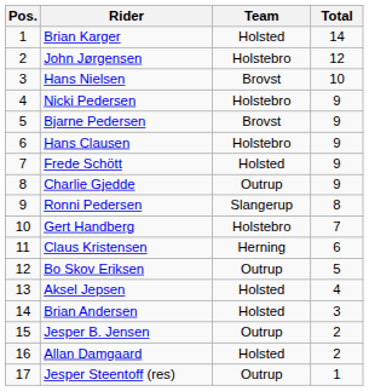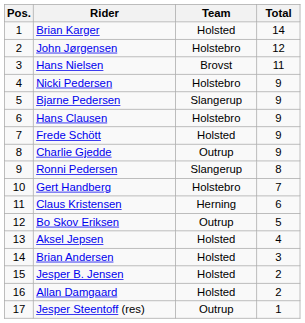 <table class=wikitable style="font-size:93%;">
 <tr>
 <th width=25px>Pos.</th>
 <th width=180px>Rider</th>
 <th width=100px>Team</th>
 <th width=50px>Total</th>
 </tr>
 <tr align=center>
 <td>1</td>
 <td align=left><a href='#'>Brian Karger</a></td>
 <td>Holsted</td>
 <td>14</td>
 </tr>
 <tr align=center>
 <td>2</td>
 <td align=left><a href='#'>John Jørgensen</a></td>
 <td>Holstebro</td>
 <td>12</td>
 </tr>
 <tr align=center>
 <td>3</td>
 <td align=left><a href='#'>Hans Nielsen</a></td>
 <td>Brovst</td>
-<td>10</td>
+<td>11</td>
 </tr>
 <tr align=center>
 <td>4</td>
 <td align=left><a href='#'>Nicki Pedersen</a></td>
 <td>Holstebro</td>
 <td>9</td>
 </tr>
 <tr align=center>
 <td>5</td>
 <td align=left><a href='#'>Bjarne Pedersen</a></td>
-<td>Brovst</td>
+<td>Slangerup</td>
 <td>9</td>
 </tr>
 <tr align=center>
 <td>6</td>
 <td align=left><a href='#'>Hans Clausen</a></td>
 <td>Holstebro</td>
 <td>9</td>
 </tr>
 <tr align=center>
 <td>7</td>
 <td align=left><a href='#'>Frede Schött</a></td>
 <td>Holsted</td>
 <td>9</td>
 </tr>
 <tr align=center>
 <td>8</td>
 <td align=left><a href='#'>Charlie Gjedde</a></td>
 <td>Outrup</td>
 <td>9</td>
 </tr>
 <tr align=center>
 <td>9</td>
 <td align=left><a href='#'>Ronni Pedersen</a></td>
 <td>Slangerup</td>
 <td>8</td>
 </tr>
 <tr align=center>
 <td>10</td>
 <td align=left><a href='#'>Gert Handberg</a></td>
 <td>Holstebro</td>
 <td>7</td>
 </tr>
 <tr align=center>
 <td>11</td>
 <td align=left><a href='#'>Claus Kristensen</a></td>
 <td>Herning</td>
 <td>6</td>
 </tr>
 <tr align=center>
 <td>12</td>
 <td align=left><a href='#'>Bo Skov Eriksen</a></td>
 <td>Outrup</td>
 <td>5</td>
 </tr>
 <tr align=center>
 <td>13</td>
 <td align=left><a href='#'>Aksel Jepsen</a></td>
 <td>Holsted</td>
 <td>4</td>
 </tr>
 <tr align=center>
 <td>14</td>
 <td align=left><a href='#'>Brian Andersen</a></td>
 <td>Holsted</td>
 <td>3</td>
 </tr>
 <tr align=center>
 <td>15</td>
 <td align=left><a href='#'>Jesper B. Jensen</a></td>
-<td>Outrup</td>
+<td>Holsted</td>
 <td>2</td>
 </tr>
 <tr align=center>
 <td>16</td>
 <td align=left><a href='#'>Allan Damgaard</a></td>
 <td>Holsted</td>
 <td>2</td>
 </tr>
 <tr align=center>
 <td>17</td>
 <td align=left><a href='#'>Jesper Steentoff</a> (res)</td>
 <td>Outrup</td>
 <td>1</td>
 </tr>
 </table>
